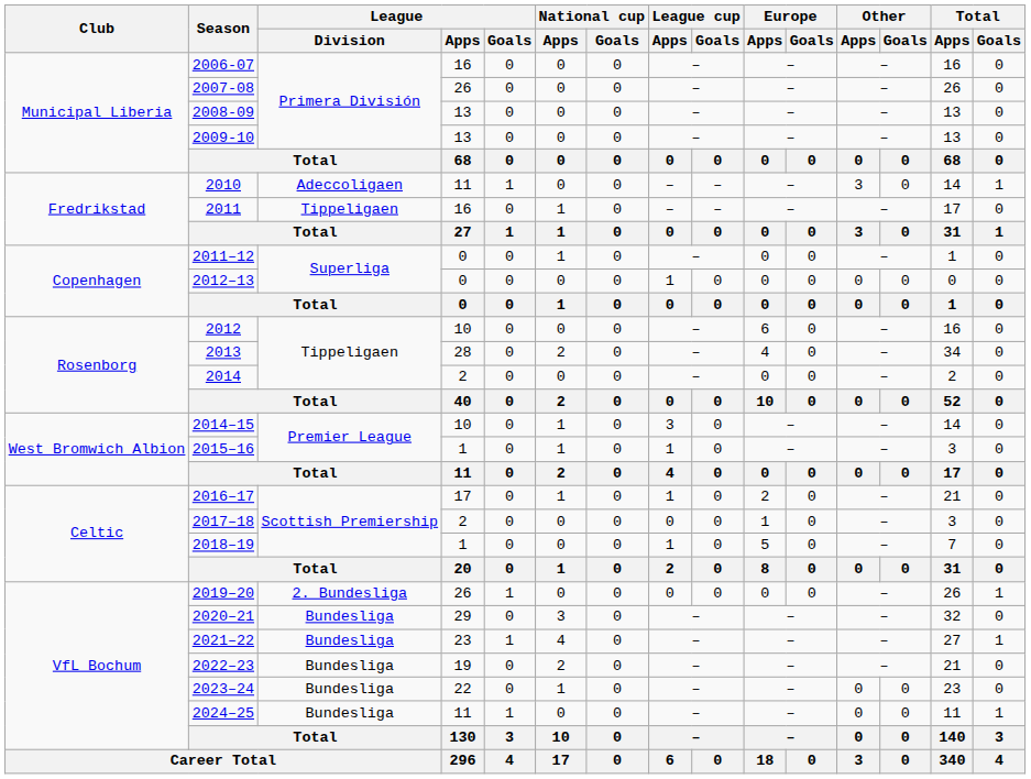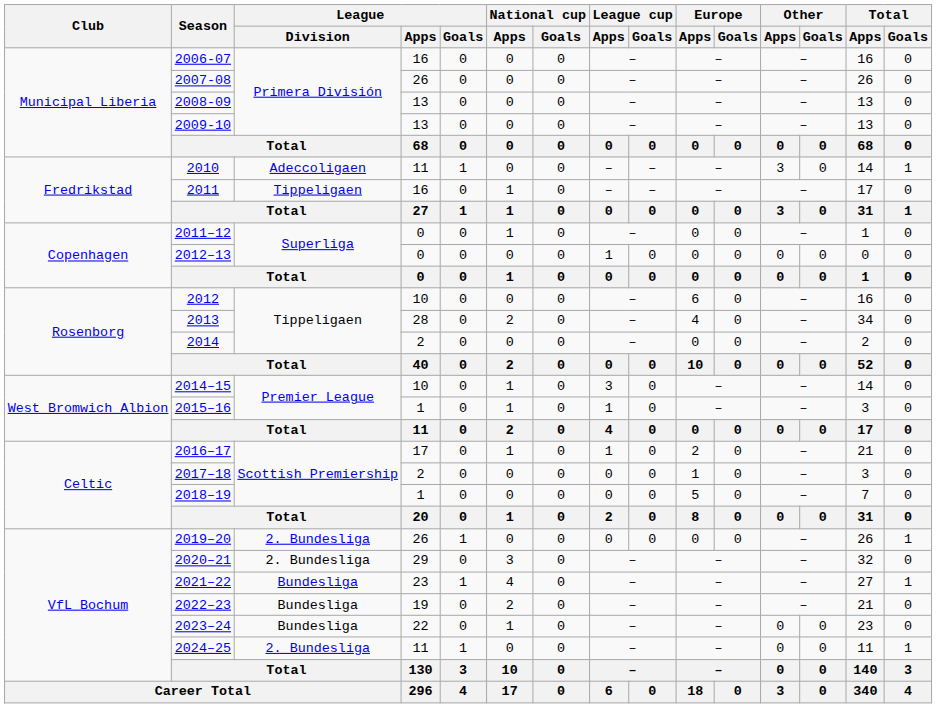 <table class="wikitable" style="text-align:center">
 <tr>
 <th rowspan="2">Club</th>
 <th rowspan="2">Season</th>
 <th colspan="3">League</th>
 <th colspan="2">National cup</th>
 <th colspan="2">League cup</th>
 <th colspan="2">Europe</th>
 <th colspan="2">Other</th>
 <th colspan="2">Total</th>
 </tr>
 <tr>
 <th>Division</th>
 <th>Apps</th>
 <th>Goals</th>
 <th>Apps</th>
 <th>Goals</th>
 <th>Apps</th>
 <th>Goals</th>
 <th>Apps</th>
 <th>Goals</th>
 <th>Apps</th>
 <th>Goals</th>
 <th>Apps</th>
 <th>Goals</th>
 </tr>
 <tr>
 <td rowspan="5"><a href='#'>Municipal Liberia</a></td>
 <td><a href='#'>2006-07</a></td>
 <td rowspan="4"><a href='#'>Primera División</a></td>
 <td>16</td>
 <td>0</td>
 <td>0</td>
 <td>0</td>
 <td colspan="2">–</td>
 <td colspan="2">–</td>
 <td colspan="2">–</td>
 <td>16</td>
 <td>0</td>
 </tr>
 <tr>
 <td><a href='#'>2007-08</a></td>
 <td>26</td>
 <td>0</td>
 <td>0</td>
 <td>0</td>
 <td colspan="2">–</td>
 <td colspan="2">–</td>
 <td colspan="2">–</td>
 <td>26</td>
 <td>0</td>
 </tr>
 <tr>
 <td><a href='#'>2008-09</a></td>
 <td>13</td>
 <td>0</td>
 <td>0</td>
 <td>0</td>
 <td colspan="2">–</td>
 <td colspan="2">–</td>
 <td colspan="2">–</td>
 <td>13</td>
 <td>0</td>
 </tr>
 <tr>
 <td><a href='#'>2009-10</a></td>
 <td>13</td>
 <td>0</td>
 <td>0</td>
 <td>0</td>
 <td colspan="2">–</td>
 <td colspan="2">–</td>
 <td colspan="2">–</td>
 <td>13</td>
 <td>0</td>
 </tr>
 <tr>
 <th colspan="2">Total</th>
 <th>68</th>
 <th>0</th>
 <th>0</th>
 <th>0</th>
 <th>0</th>
 <th>0</th>
 <th>0</th>
 <th>0</th>
 <th>0</th>
 <th>0</th>
 <th>68</th>
 <th>0</th>
 </tr>
 <tr>
 <td rowspan="3"><a href='#'>Fredrikstad</a></td>
 <td><a href='#'>2010</a></td>
 <td><a href='#'>Adeccoligaen</a></td>
 <td>11</td>
 <td>1</td>
 <td>0</td>
 <td>0</td>
 <td>–</td>
 <td>–</td>
 <td colspan="2">–</td>
 <td>3</td>
 <td>0</td>
 <td>14</td>
 <td>1</td>
 </tr>
 <tr>
 <td><a href='#'>2011</a></td>
 <td><a href='#'>Tippeligaen</a></td>
 <td>16</td>
 <td>0</td>
 <td>1</td>
 <td>0</td>
 <td>–</td>
 <td>–</td>
 <td colspan="2">–</td>
 <td colspan="2">–</td>
 <td>17</td>
 <td>0</td>
 </tr>
 <tr>
 <th colspan="2">Total</th>
 <th>27</th>
 <th>1</th>
 <th>1</th>
 <th>0</th>
 <th>0</th>
 <th>0</th>
 <th>0</th>
 <th>0</th>
 <th>3</th>
 <th>0</th>
 <th>31</th>
 <th>1</th>
 </tr>
 <tr>
 <td rowspan="3"><a href='#'>Copenhagen</a></td>
 <td><a href='#'>2011–12</a></td>
 <td rowspan="2"><a href='#'>Superliga</a></td>
 <td>0</td>
 <td>0</td>
 <td>1</td>
 <td>0</td>
 <td colspan="2">–</td>
 <td>0</td>
 <td>0</td>
 <td colspan="2">–</td>
 <td>1</td>
 <td>0</td>
 </tr>
 <tr>
 <td><a href='#'>2012–13</a></td>
 <td>0</td>
 <td>0</td>
 <td>0</td>
 <td>0</td>
 <td>1</td>
 <td>0</td>
 <td>0</td>
 <td>0</td>
 <td>0</td>
 <td>0</td>
 <td>0</td>
 <td>0</td>
 </tr>
 <tr>
 <th colspan="2">Total</th>
 <th>0</th>
 <th>0</th>
 <th>1</th>
 <th>0</th>
 <th>0</th>
 <th>0</th>
 <th>0</th>
 <th>0</th>
 <th>0</th>
 <th>0</th>
 <th>1</th>
 <th>0</th>
 </tr>
 <tr>
 <td rowspan="4"><a href='#'>Rosenborg</a></td>
 <td><a href='#'>2012</a></td>
 <td rowspan="3">Tippeligaen</td>
 <td>10</td>
 <td>0</td>
 <td>0</td>
 <td>0</td>
 <td colspan="2">–</td>
 <td>6</td>
 <td>0</td>
 <td colspan="2">–</td>
 <td>16</td>
 <td>0</td>
 </tr>
 <tr>
 <td><a href='#'>2013</a></td>
 <td>28</td>
 <td>0</td>
 <td>2</td>
 <td>0</td>
 <td colspan="2">–</td>
 <td>4</td>
 <td>0</td>
 <td colspan="2">–</td>
 <td>34</td>
 <td>0</td>
 </tr>
 <tr>
 <td><a href='#'>2014</a></td>
 <td>2</td>
 <td>0</td>
 <td>0</td>
 <td>0</td>
 <td colspan="2">–</td>
 <td>0</td>
 <td>0</td>
 <td colspan="2">–</td>
 <td>2</td>
 <td>0</td>
 </tr>
 <tr>
 <th colspan="2">Total</th>
 <th>40</th>
 <th>0</th>
 <th>2</th>
 <th>0</th>
 <th>0</th>
 <th>0</th>
 <th>10</th>
 <th>0</th>
 <th>0</th>
 <th>0</th>
 <th>52</th>
 <th>0</th>
 </tr>
 <tr>
 <td rowspan="3"><a href='#'>West Bromwich Albion</a></td>
 <td><a href='#'>2014–15</a></td>
 <td rowspan="2"><a href='#'>Premier League</a></td>
 <td>10</td>
 <td>0</td>
 <td>1</td>
 <td>0</td>
 <td>3</td>
 <td>0</td>
 <td colspan="2">–</td>
 <td colspan="2">–</td>
 <td>14</td>
 <td>0</td>
 </tr>
 <tr>
 <td><a href='#'>2015–16</a></td>
 <td>1</td>
 <td>0</td>
 <td>1</td>
 <td>0</td>
 <td>1</td>
 <td>0</td>
 <td colspan="2">–</td>
 <td colspan="2">–</td>
 <td>3</td>
 <td>0</td>
 </tr>
 <tr>
 <th colspan="2">Total</th>
 <th>11</th>
 <th>0</th>
 <th>2</th>
 <th>0</th>
 <th>4</th>
 <th>0</th>
 <th>0</th>
 <th>0</th>
 <th>0</th>
 <th>0</th>
 <th>17</th>
 <th>0</th>
 </tr>
 <tr>
 <td rowspan="4"><a href='#'>Celtic</a></td>
 <td><a href='#'>2016–17</a></td>
 <td rowspan="3"><a href='#'>Scottish Premiership</a></td>
 <td>17</td>
 <td>0</td>
 <td>1</td>
 <td>0</td>
 <td>1</td>
 <td>0</td>
 <td>2</td>
 <td>0</td>
 <td colspan="2">–</td>
 <td>21</td>
 <td>0</td>
 </tr>
 <tr>
 <td><a href='#'>2017–18</a></td>
 <td>2</td>
 <td>0</td>
 <td>0</td>
 <td>0</td>
 <td>0</td>
 <td>0</td>
 <td>1</td>
 <td>0</td>
 <td colspan="2">–</td>
 <td>3</td>
 <td>0</td>
 </tr>
 <tr>
 <td><a href='#'>2018–19</a></td>
 <td>1</td>
 <td>0</td>
 <td>0</td>
 <td>0</td>
-<td>1</td>
+<td>0</td>
 <td>0</td>
 <td>5</td>
 <td>0</td>
 <td colspan="2">–</td>
 <td>7</td>
 <td>0</td>
 </tr>
 <tr>
 <th colspan="2">Total</th>
 <th>20</th>
 <th>0</th>
 <th>1</th>
 <th>0</th>
 <th>2</th>
 <th>0</th>
 <th>8</th>
 <th>0</th>
 <th>0</th>
 <th>0</th>
 <th>31</th>
 <th>0</th>
 </tr>
 <tr>
 <td rowspan="7"><a href='#'>VfL Bochum</a></td>
 <td><a href='#'>2019–20</a></td>
 <td><a href='#'>2. Bundesliga</a></td>
 <td>26</td>
 <td>1</td>
 <td>0</td>
 <td>0</td>
 <td>0</td>
 <td>0</td>
 <td>0</td>
 <td>0</td>
 <td colspan="2">–</td>
 <td>26</td>
 <td>1</td>
 </tr>
 <tr>
 <td><a href='#'>2020–21</a></td>
-<td><a href='#'>Bundesliga</a></td>
+<td>2. Bundesliga</td>
 <td>29</td>
 <td>0</td>
 <td>3</td>
 <td>0</td>
 <td colspan="2">–</td>
 <td colspan="2">–</td>
 <td colspan="2">–</td>
 <td>32</td>
 <td>0</td>
 </tr>
 <tr>
 <td><a href='#'>2021–22</a></td>
 <td><a href='#'>Bundesliga</a></td>
 <td>23</td>
 <td>1</td>
 <td>4</td>
 <td>0</td>
 <td colspan="2">–</td>
 <td colspan="2">–</td>
 <td colspan="2">–</td>
 <td>27</td>
 <td>1</td>
 </tr>
 <tr>
 <td><a href='#'>2022–23</a></td>
 <td>Bundesliga</td>
 <td>19</td>
 <td>0</td>
 <td>2</td>
 <td>0</td>
 <td colspan="2">–</td>
 <td colspan="2">–</td>
 <td colspan="2">–</td>
 <td>21</td>
 <td>0</td>
 </tr>
 <tr>
 <td><a href='#'>2023–24</a></td>
 <td>Bundesliga</td>
 <td>22</td>
 <td>0</td>
 <td>1</td>
 <td>0</td>
 <td colspan="2">–</td>
 <td colspan="2">–</td>
 <td>0</td>
 <td>0</td>
 <td>23</td>
 <td>0</td>
 </tr>
 <tr>
 <td><a href='#'>2024–25</a></td>
-<td>Bundesliga</td>
+<td><a href='#'>2. Bundesliga</a></td>
 <td>11</td>
 <td>1</td>
 <td>0</td>
 <td>0</td>
 <td colspan="2">–</td>
 <td colspan="2">–</td>
 <td>0</td>
 <td>0</td>
 <td>11</td>
 <td>1</td>
 </tr>
 <tr>
 <th colspan="2">Total</th>
 <th>130</th>
 <th>3</th>
 <th>10</th>
 <th>0</th>
 <th colspan="2">–</th>
 <th colspan="2">–</th>
 <th>0</th>
 <th>0</th>
 <th>140</th>
 <th>3</th>
 </tr>
 <tr>
 <th colspan="3">Career Total</th>
 <th>296</th>
 <th>4</th>
 <th>17</th>
 <th>0</th>
 <th>6</th>
 <th>0</th>
 <th>18</th>
 <th>0</th>
 <th>3</th>
 <th>0</th>
 <th>340</th>
 <th>4</th>
 </tr>
 </table>
